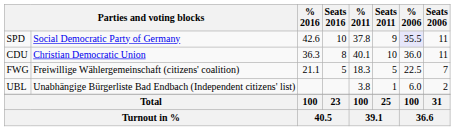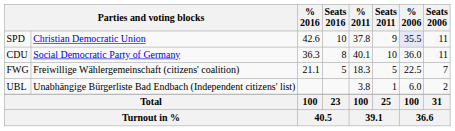 <table class="wikitable">
 <tr -->
 <th colspan=2>Parties and voting blocks</th>
 <th align="center">%<br>2016</th>
 <th align="center">Seats<br>2016</th>
 <th align="center">%<br>2011</th>
 <th align="center">Seats<br>2011</th>
 <th align="center">%<br>2006</th>
 <th align="center">Seats<br>2006</th>
 </tr>
 <tr --->
 <td>SPD</td>
-<td><a href='#'>Social Democratic Party of Germany</a></td>
+<td><a href='#'>Christian Democratic Union</a></td>
 <td align="right">42.6</td>
 <td align="right">10</td>
 <td align="right">37.8</td>
 <td align="right">9</td>
 <td align="right" style="background: lavender;">35.5</td>
 <td align="right">11</td>
 </tr>
 <tr --->
 <td>CDU</td>
-<td><a href='#'>Christian Democratic Union</a></td>
+<td><a href='#'>Social Democratic Party of Germany</a></td>
 <td align="right">36.3</td>
 <td align="right">8</td>
 <td align="right">40.1</td>
 <td align="right">10</td>
 <td align="right">36.0</td>
 <td align="right">11</td>
 </tr>
 <tr --->
 <td>FWG</td>
 <td>Freiwillige Wählergemeinschaft (citizens' coalition)</td>
 <td align="right">21.1</td>
 <td align="right">5</td>
 <td align="right">18.3</td>
 <td align="right">5</td>
 <td align="right">22.5</td>
 <td align="right">7</td>
 </tr>
 <tr --->
 <td>UBL</td>
 <td>Unabhängige Bürgerliste Bad Endbach (Independent citizens' list)</td>
 <td align="right"></td>
 <td align="right"></td>
 <td align="right">3.8</td>
 <td align="right">1</td>
 <td align="right">6.0</td>
 <td align="right">2</td>
 </tr>
 <tr --->
 </tr>
 <tr -- class="hintergrundfarbe5">
 <th colspan=2>Total</th>
 <th align="right">100</th>
 <th align="right">23</th>
 <th align="right">100</th>
 <th align="right">25</th>
 <th align="right">100</th>
 <th align="right">31</th>
 </tr>
 <tr -->
 <th colspan=2>Turnout in %</th>
 <th colspan=2 align="right">40.5</th>
 <th colspan=2 align="right">39.1</th>
 <th colspan=2 align="right">36.6</th>
 </tr>
 </table>
